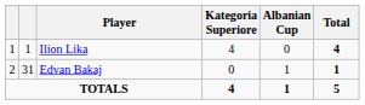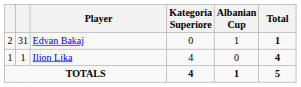 <table class="wikitable sortable" style="font-size: 95%; text-align: center;">
 <tr>
 <th width=10></th>
 <th width=10></th>
 <th width=200>Player</th>
 <th width=50>Kategoria Superiore</th>
 <th width=50>Albanian Cup</th>
 <th width=50>Total</th>
 </tr>
 <tr>
+<td>2</td>
+<td>31</td>
+<td align=left> <a href='#'>Edvan Bakaj</a></td>
+<td>0</td>
+<td>1</td>
+<td><strong>1</strong></td>
+</tr>
+<tr>
 <td>1</td>
 <td>1</td>
 <td align="left"> <a href='#'>Ilion Lika</a></td>
 <td>4</td>
 <td>0</td>
 <td><strong>4</strong></td>
 </tr>
 <tr>
-<td>2</td>
-<td>31</td>
-<td align=left> <a href='#'>Edvan Bakaj</a></td>
-<td>0</td>
-<td>1</td>
-<td><strong>1</strong></td>
-</tr>
-<tr>
 <td colspan="3"><strong>TOTALS</strong></td>
 <td><strong>4</strong></td>
 <td><strong>1</strong></td>
 <td><strong>5</strong></td>
 </tr>
 </table>
